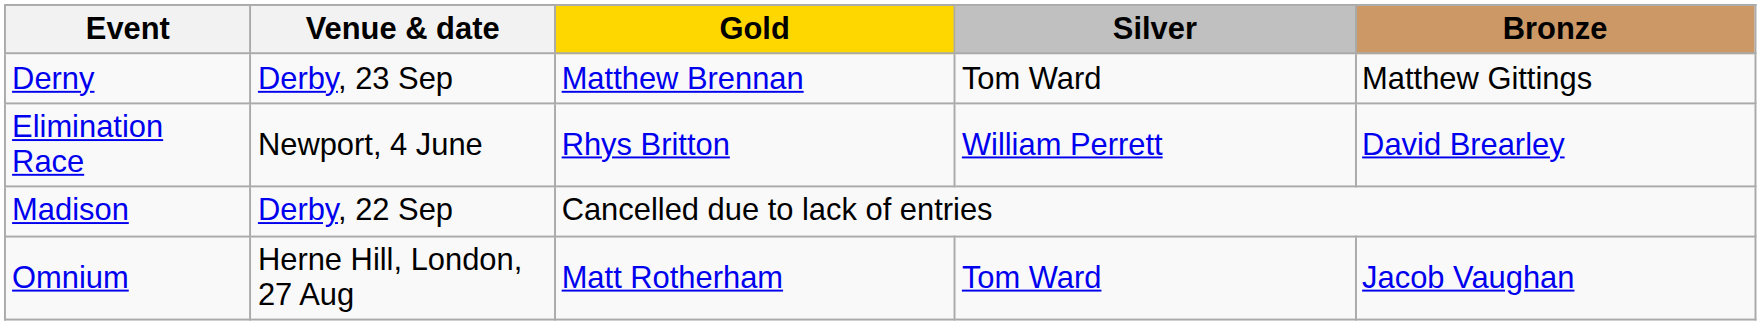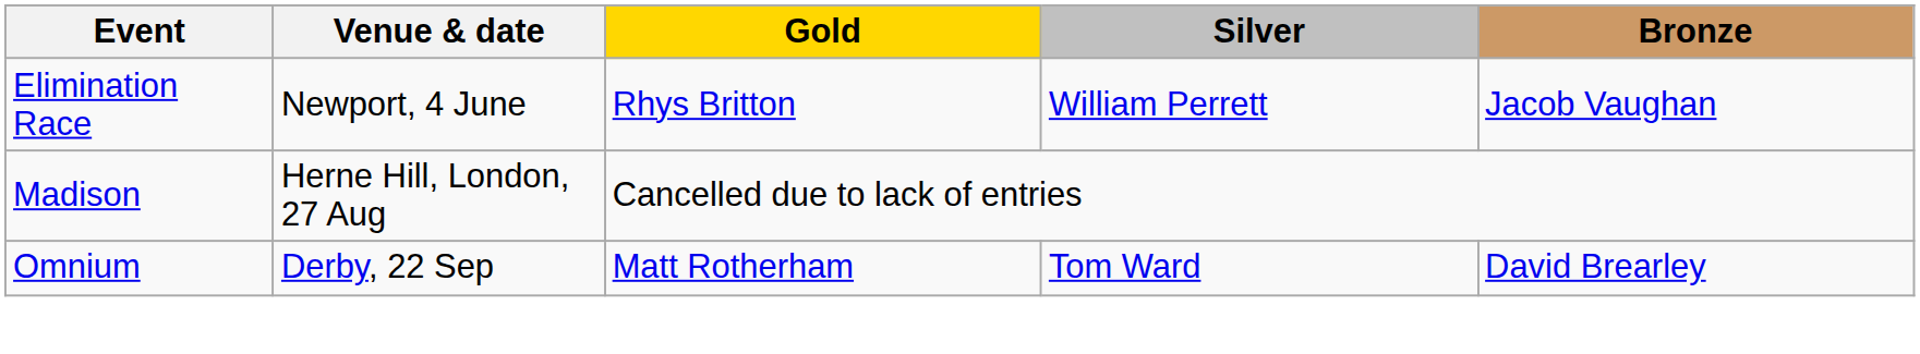 <table class="wikitable" style="font-size: 100%">
 <tr>
 <th width=120>Event</th>
 <th width=150>Venue & date</th>
 <th width=200 style="background-color: gold;">Gold</th>
 <th width=200 style="background-color: silver;">Silver</th>
 <th width=200 style="background-color: #cc9966;">Bronze</th>
 </tr>
 <tr>
-<td><a href='#'>Derny</a></td>
-<td><a href='#'>Derby</a>, 23 Sep</td>
-<td><a href='#'>Matthew Brennan</a></td>
-<td>Tom Ward</td>
-<td>Matthew Gittings</td>
-</tr>
-<tr>
 <td><a href='#'>Elimination Race</a></td>
 <td>Newport, 4 June</td>
 <td><a href='#'>Rhys Britton</a></td>
 <td><a href='#'>William Perrett</a></td>
-<td><a href='#'>David Brearley</a></td>
+<td><a href='#'>Jacob Vaughan</a></td>
 </tr>
 <tr>
 <td><a href='#'>Madison</a></td>
-<td><a href='#'>Derby</a>, 22 Sep</td>
+<td>Herne Hill, London, 27 Aug</td>
 <td colspan=3>Cancelled due to lack of entries</td>
 </tr>
 <tr>
 <td><a href='#'>Omnium</a></td>
-<td>Herne Hill, London, 27 Aug</td>
+<td><a href='#'>Derby</a>, 22 Sep</td>
 <td><a href='#'>Matt Rotherham</a></td>
 <td><a href='#'>Tom Ward</a></td>
-<td><a href='#'>Jacob Vaughan</a></td>
+<td><a href='#'>David Brearley</a></td>
 </tr>
 </table>
